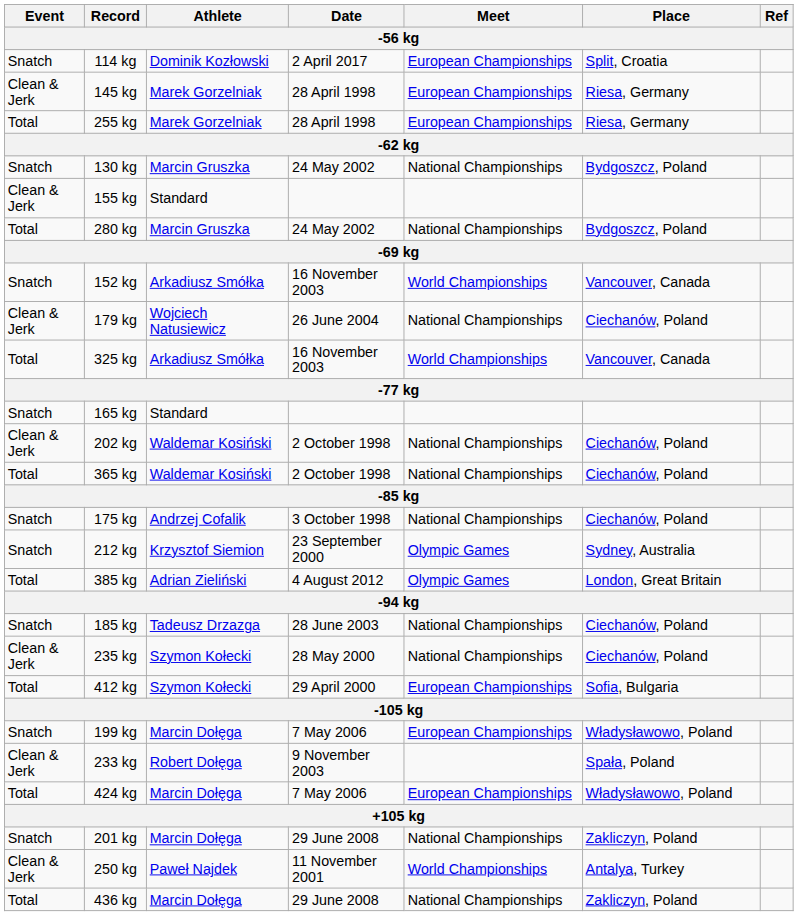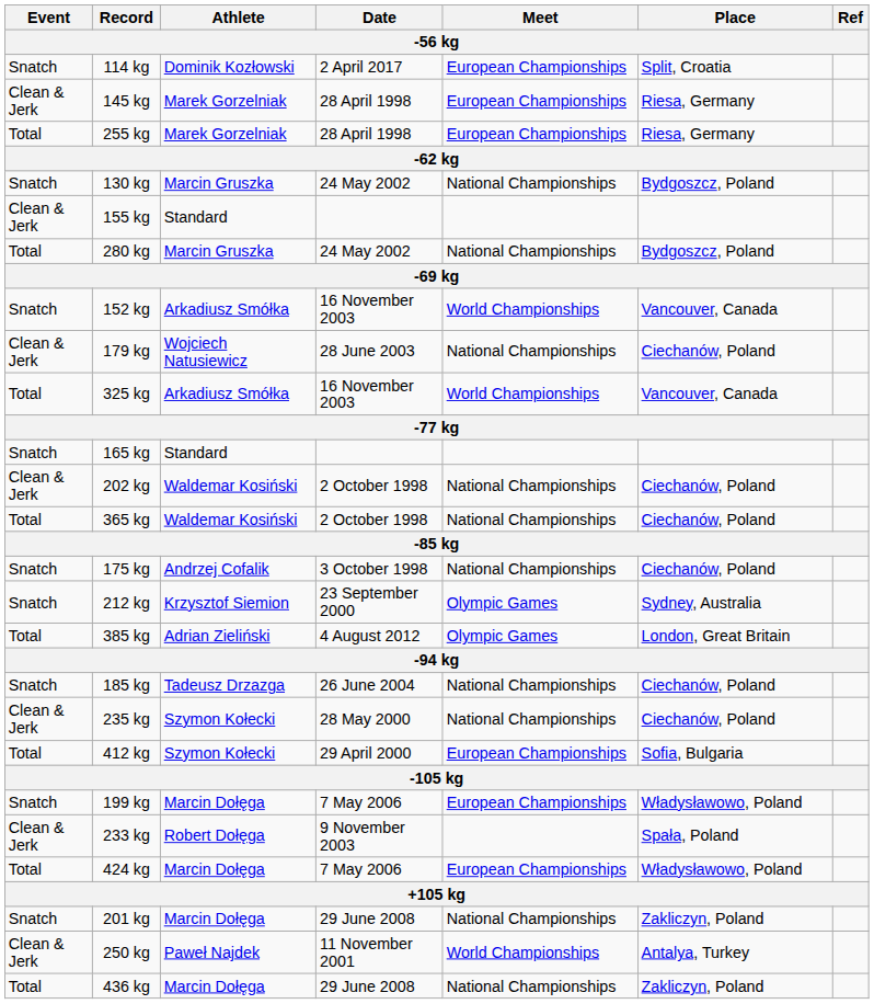 <table class="wikitable" style="font-size:95%; width: 95%;">
 <tr>
 <th width=9%>Event</th>
 <th width=6%>Record</th>
 <th width=16%>Athlete</th>
 <th width=13%>Date</th>
 <th width=20%>Meet</th>
 <th width=20%>Place</th>
 <th width=3%>Ref</th>
 </tr>
 <tr bgcolor="#DDDDDD">
 <th colspan="7">-56 kg</th>
 </tr>
 <tr>
 <td>Snatch</td>
 <td align="center">114 kg</td>
 <td><a href='#'>Dominik Kozłowski</a></td>
 <td>2 April 2017</td>
 <td><a href='#'>European Championships</a></td>
 <td><a href='#'>Split</a>, Croatia</td>
 <td></td>
 </tr>
 <tr>
 <td>Clean & Jerk</td>
 <td align="center">145 kg</td>
 <td><a href='#'>Marek Gorzelniak</a></td>
 <td>28 April 1998</td>
 <td><a href='#'>European Championships</a></td>
 <td><a href='#'>Riesa</a>, Germany</td>
 <td></td>
 </tr>
 <tr>
 <td>Total</td>
 <td align="center">255 kg</td>
 <td><a href='#'>Marek Gorzelniak</a></td>
 <td>28 April 1998</td>
 <td><a href='#'>European Championships</a></td>
 <td><a href='#'>Riesa</a>, Germany</td>
 <td></td>
 </tr>
 <tr bgcolor="#DDDDDD">
 <th colspan="7">-62 kg</th>
 </tr>
 <tr>
 <td>Snatch</td>
 <td align="center">130 kg</td>
 <td><a href='#'>Marcin Gruszka</a></td>
 <td>24 May 2002</td>
 <td>National Championships</td>
 <td><a href='#'>Bydgoszcz</a>, Poland</td>
 <td></td>
 </tr>
 <tr>
 <td>Clean & Jerk</td>
 <td align="center">155 kg</td>
 <td>Standard</td>
 <td></td>
 <td></td>
 <td></td>
 <td></td>
 </tr>
 <tr>
 <td>Total</td>
 <td align="center">280 kg</td>
 <td><a href='#'>Marcin Gruszka</a></td>
 <td>24 May 2002</td>
 <td>National Championships</td>
 <td><a href='#'>Bydgoszcz</a>, Poland</td>
 <td></td>
 </tr>
 <tr bgcolor="#DDDDDD">
 <th colspan="7">-69 kg</th>
 </tr>
 <tr>
 <td>Snatch</td>
 <td align="center">152 kg</td>
 <td><a href='#'>Arkadiusz Smółka</a></td>
 <td>16 November 2003</td>
 <td><a href='#'>World Championships</a></td>
 <td><a href='#'>Vancouver</a>, Canada</td>
 <td></td>
 </tr>
 <tr>
 <td>Clean & Jerk</td>
 <td align="center">179 kg</td>
 <td><a href='#'>Wojciech Natusiewicz</a></td>
-<td>26 June 2004</td>
+<td>28 June 2003</td>
 <td>National Championships</td>
 <td><a href='#'>Ciechanów</a>, Poland</td>
 <td></td>
 </tr>
 <tr>
 <td>Total</td>
 <td align="center">325 kg</td>
 <td><a href='#'>Arkadiusz Smółka</a></td>
 <td>16 November 2003</td>
 <td><a href='#'>World Championships</a></td>
 <td><a href='#'>Vancouver</a>, Canada</td>
 <td></td>
 </tr>
 <tr bgcolor="#DDDDDD">
 <th colspan="7">-77 kg</th>
 </tr>
 <tr>
 <td>Snatch</td>
 <td align="center">165 kg</td>
 <td>Standard</td>
 <td></td>
 <td></td>
 <td></td>
 <td></td>
 </tr>
 <tr>
 <td>Clean & Jerk</td>
 <td align="center">202 kg</td>
 <td><a href='#'>Waldemar Kosiński</a></td>
 <td>2 October 1998</td>
 <td>National Championships</td>
 <td><a href='#'>Ciechanów</a>, Poland</td>
 <td></td>
 </tr>
 <tr>
 <td>Total</td>
 <td align="center">365 kg</td>
 <td><a href='#'>Waldemar Kosiński</a></td>
 <td>2 October 1998</td>
 <td>National Championships</td>
 <td><a href='#'>Ciechanów</a>, Poland</td>
 <td></td>
 </tr>
 <tr bgcolor="#DDDDDD">
 <th colspan="7">-85 kg</th>
 </tr>
 <tr>
 <td>Snatch</td>
 <td align="center">175 kg</td>
 <td><a href='#'>Andrzej Cofalik</a></td>
 <td>3 October 1998</td>
 <td>National Championships</td>
 <td><a href='#'>Ciechanów</a>, Poland</td>
 <td></td>
 </tr>
 <tr>
 <td>Snatch</td>
 <td align="center">212 kg</td>
 <td><a href='#'>Krzysztof Siemion</a></td>
 <td>23 September 2000</td>
 <td><a href='#'>Olympic Games</a></td>
 <td><a href='#'>Sydney</a>, Australia</td>
 <td></td>
 </tr>
 <tr>
 <td>Total</td>
 <td align="center">385 kg</td>
 <td><a href='#'>Adrian Zieliński</a></td>
 <td>4 August 2012</td>
 <td><a href='#'>Olympic Games</a></td>
 <td><a href='#'>London</a>, Great Britain</td>
 <td></td>
 </tr>
 <tr bgcolor="#DDDDDD">
 <th colspan="7">-94 kg</th>
 </tr>
 <tr>
 <td>Snatch</td>
 <td align="center">185 kg</td>
 <td><a href='#'>Tadeusz Drzazga</a></td>
-<td>28 June 2003</td>
+<td>26 June 2004</td>
 <td>National Championships</td>
 <td><a href='#'>Ciechanów</a>, Poland</td>
 <td></td>
 </tr>
 <tr>
 <td>Clean & Jerk</td>
 <td align="center">235 kg</td>
 <td><a href='#'>Szymon Kołecki</a></td>
 <td>28 May 2000</td>
 <td>National Championships</td>
 <td><a href='#'>Ciechanów</a>, Poland</td>
 <td></td>
 </tr>
 <tr>
 <td>Total</td>
 <td align="center">412 kg</td>
 <td><a href='#'>Szymon Kołecki</a></td>
 <td>29 April 2000</td>
 <td><a href='#'>European Championships</a></td>
 <td><a href='#'>Sofia</a>, Bulgaria</td>
 <td></td>
 </tr>
 <tr bgcolor="#DDDDDD">
 <th colspan="7">-105 kg</th>
 </tr>
 <tr>
 <td>Snatch</td>
 <td align="center">199 kg</td>
 <td><a href='#'>Marcin Dołęga</a></td>
 <td>7 May 2006</td>
 <td><a href='#'>European Championships</a></td>
 <td><a href='#'>Władysławowo</a>, Poland</td>
 <td></td>
 </tr>
 <tr>
 <td>Clean & Jerk</td>
 <td align="center">233 kg</td>
 <td><a href='#'>Robert Dołęga</a></td>
 <td>9 November 2003</td>
 <td></td>
 <td><a href='#'>Spała</a>, Poland</td>
 <td></td>
 </tr>
 <tr>
 <td>Total</td>
 <td align="center">424 kg</td>
 <td><a href='#'>Marcin Dołęga</a></td>
 <td>7 May 2006</td>
 <td><a href='#'>European Championships</a></td>
 <td><a href='#'>Władysławowo</a>, Poland</td>
 <td></td>
 </tr>
 <tr bgcolor="#DDDDDD">
 <th colspan="7">+105 kg</th>
 </tr>
 <tr>
 <td>Snatch</td>
 <td align="center">201 kg</td>
 <td><a href='#'>Marcin Dołęga</a></td>
 <td>29 June 2008</td>
 <td>National Championships</td>
 <td><a href='#'>Zakliczyn</a>, Poland</td>
 <td></td>
 </tr>
 <tr>
 <td>Clean & Jerk</td>
 <td align="center">250 kg</td>
 <td><a href='#'>Paweł Najdek</a></td>
 <td>11 November 2001</td>
 <td><a href='#'>World Championships</a></td>
 <td><a href='#'>Antalya</a>, Turkey</td>
 <td></td>
 </tr>
 <tr>
 <td>Total</td>
 <td align="center">436 kg</td>
 <td><a href='#'>Marcin Dołęga</a></td>
 <td>29 June 2008</td>
 <td>National Championships</td>
 <td><a href='#'>Zakliczyn</a>, Poland</td>
 <td></td>
 </tr>
 </table>
